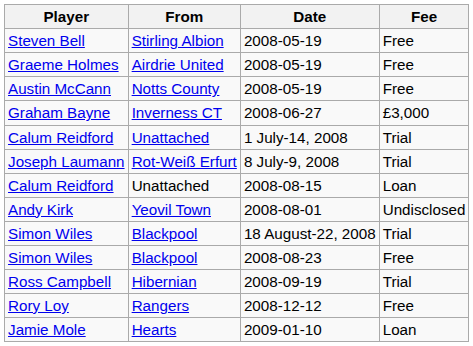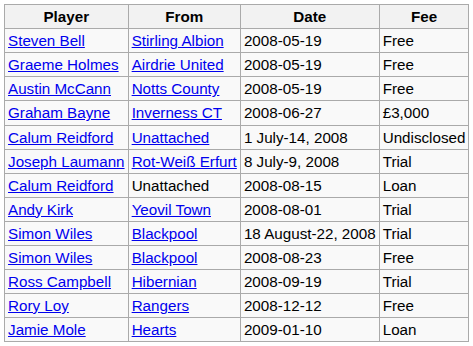 <table class="wikitable sortable" style="font-size:95%">
 <tr>
 <th>Player</th>
 <th>From</th>
 <th>Date</th>
 <th>Fee</th>
 </tr>
 <tr>
 <td> <a href='#'>Steven Bell</a></td>
 <td><a href='#'>Stirling Albion</a></td>
 <td>2008-05-19</td>
 <td>Free</td>
 </tr>
 <tr>
 <td> <a href='#'>Graeme Holmes</a></td>
 <td><a href='#'>Airdrie United</a></td>
 <td>2008-05-19</td>
 <td>Free</td>
 </tr>
 <tr>
 <td> <a href='#'>Austin McCann</a></td>
 <td><a href='#'>Notts County</a></td>
 <td>2008-05-19</td>
 <td>Free</td>
 </tr>
 <tr>
 <td> <a href='#'>Graham Bayne</a></td>
 <td><a href='#'>Inverness CT</a></td>
 <td>2008-06-27</td>
 <td>£3,000</td>
 </tr>
 <tr>
 <td> <a href='#'>Calum Reidford</a></td>
 <td><a href='#'>Unattached</a></td>
 <td>1 July-14, 2008</td>
-<td>Trial</td>
+<td>Undisclosed</td>
 </tr>
 <tr>
 <td> <a href='#'>Joseph Laumann</a></td>
 <td><a href='#'>Rot-Weiß Erfurt</a></td>
 <td>8 July-9, 2008</td>
 <td>Trial</td>
 </tr>
 <tr>
 <td> <a href='#'>Calum Reidford</a></td>
 <td>Unattached</td>
 <td>2008-08-15</td>
 <td>Loan</td>
 </tr>
 <tr>
 <td> <a href='#'>Andy Kirk</a></td>
 <td><a href='#'>Yeovil Town</a></td>
 <td>2008-08-01</td>
-<td>Undisclosed</td>
+<td>Trial</td>
 </tr>
 <tr>
 <td> <a href='#'>Simon Wiles</a></td>
 <td><a href='#'>Blackpool</a></td>
 <td>18 August-22, 2008</td>
 <td>Trial</td>
 </tr>
 <tr>
 <td> <a href='#'>Simon Wiles</a></td>
 <td><a href='#'>Blackpool</a></td>
 <td>2008-08-23</td>
 <td>Free</td>
 </tr>
 <tr>
 <td> <a href='#'>Ross Campbell</a></td>
 <td><a href='#'>Hibernian</a></td>
 <td>2008-09-19</td>
 <td>Trial</td>
 </tr>
 <tr>
 <td> <a href='#'>Rory Loy</a></td>
 <td><a href='#'>Rangers</a></td>
 <td>2008-12-12</td>
 <td>Free</td>
 </tr>
 <tr>
 <td> <a href='#'>Jamie Mole</a></td>
 <td><a href='#'>Hearts</a></td>
 <td>2009-01-10</td>
 <td>Loan</td>
 </tr>
 <tr>
 </tr>
 </table>
